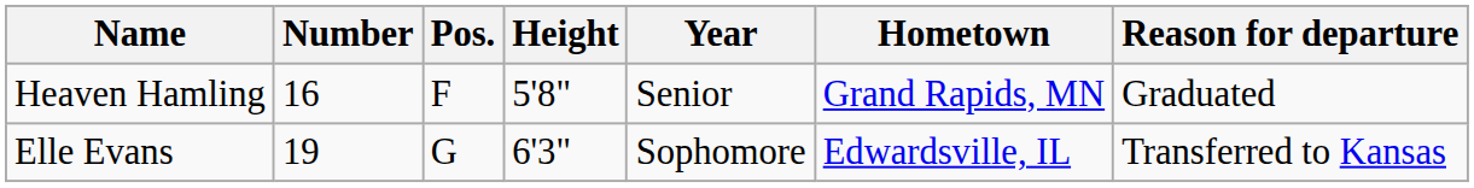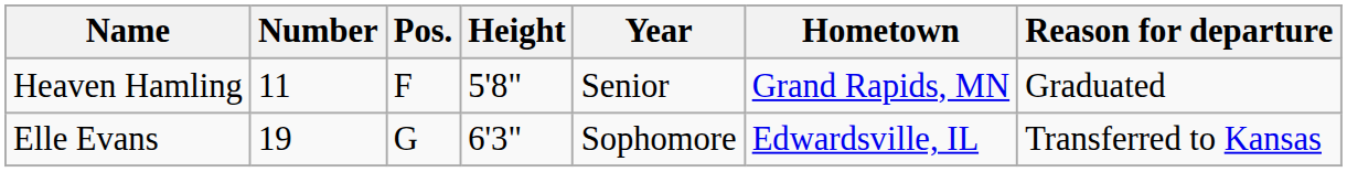 <table class="wikitable sortable" border="1">
 <tr>
 <th>Name</th>
 <th>Number</th>
 <th>Pos.</th>
 <th>Height</th>
 <th>Year</th>
 <th>Hometown</th>
 <th class="unsortable">Reason for departure</th>
 </tr>
 <tr>
 <td>Heaven Hamling</td>
-<td>16</td>
+<td>11</td>
 <td>F</td>
 <td>5'8"</td>
 <td>Senior</td>
 <td><a href='#'>Grand Rapids, MN</a></td>
 <td>Graduated</td>
 </tr>
 <tr>
 <td>Elle Evans</td>
 <td>19</td>
 <td>G</td>
 <td>6'3"</td>
 <td>Sophomore</td>
 <td><a href='#'>Edwardsville, IL</a></td>
 <td>Transferred to <a href='#'>Kansas</a></td>
 </tr>
 </table>
